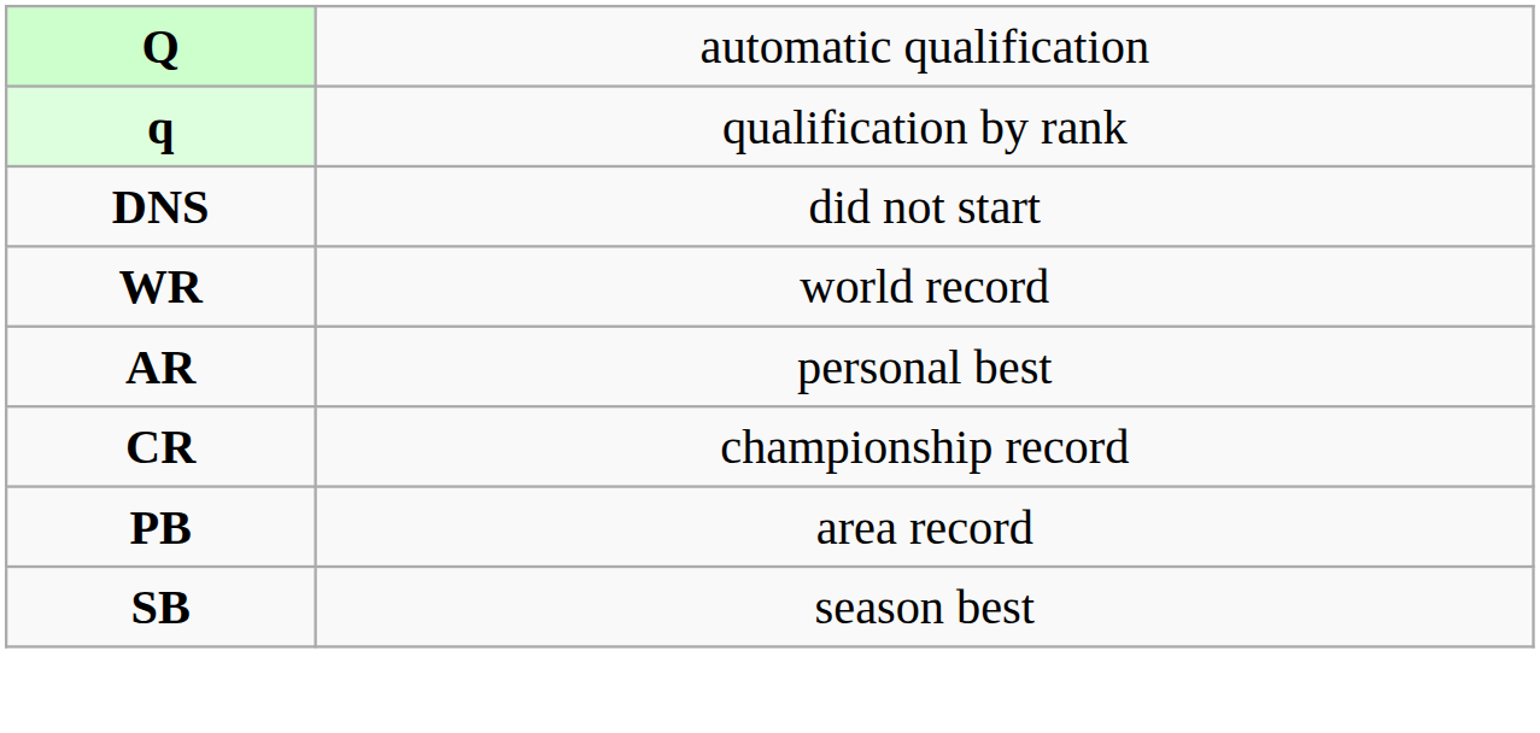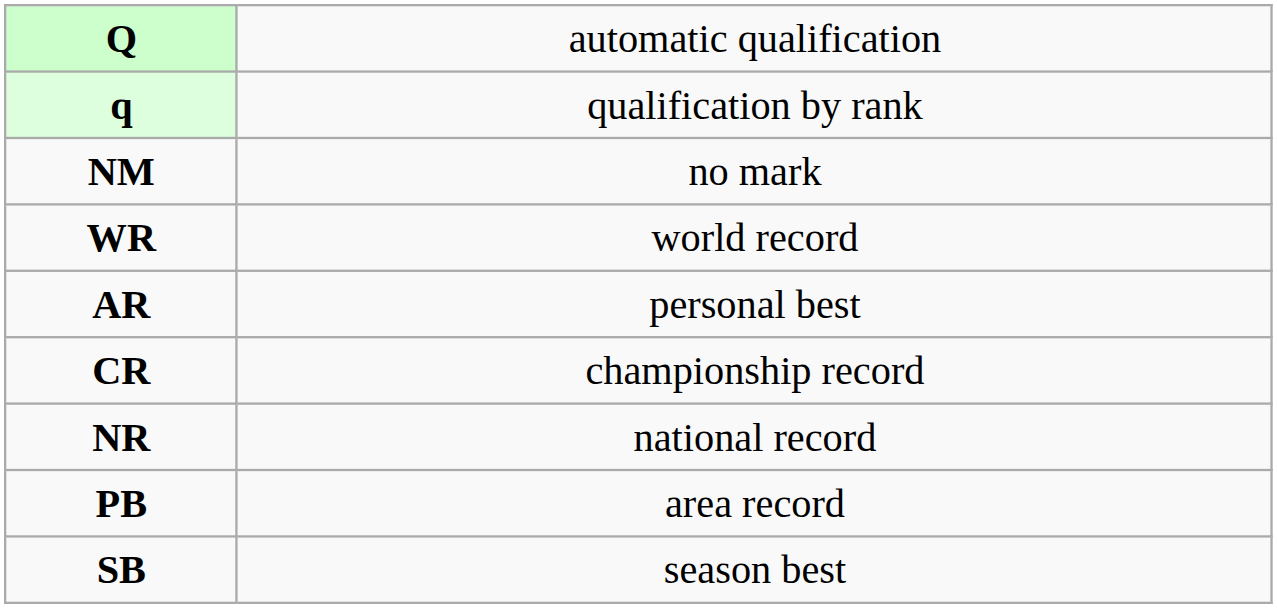 <table class="wikitable" style=" text-align:center; font-size:110%;" width="35%">
 <tr>
 <td bgcolor="ccffcc"><strong>Q</strong></td>
 <td>automatic qualification</td>
 </tr>
 <tr>
 <td bgcolor="ddffdd"><strong>q</strong></td>
 <td>qualification by rank</td>
 </tr>
 <tr>
-<td><strong>DNS</strong></td>
-<td>did not start</td>
+<td><strong>NM</strong></td>
+<td>no mark</td>
 </tr>
 <tr>
 <td><strong>WR</strong></td>
 <td>world record</td>
 </tr>
 <tr>
 <td><strong>AR</strong></td>
 <td>personal best</td>
 </tr>
 <tr>
 <td><strong>CR</strong></td>
 <td>championship record</td>
 </tr>
 <tr>
+<td><strong>NR</strong></td>
+<td>national record</td>
+</tr>
+<tr>
 <td><strong>PB</strong></td>
 <td>area record</td>
 </tr>
 <tr>
 <td><strong>SB</strong></td>
 <td>season best</td>
 </tr>
 </table>
